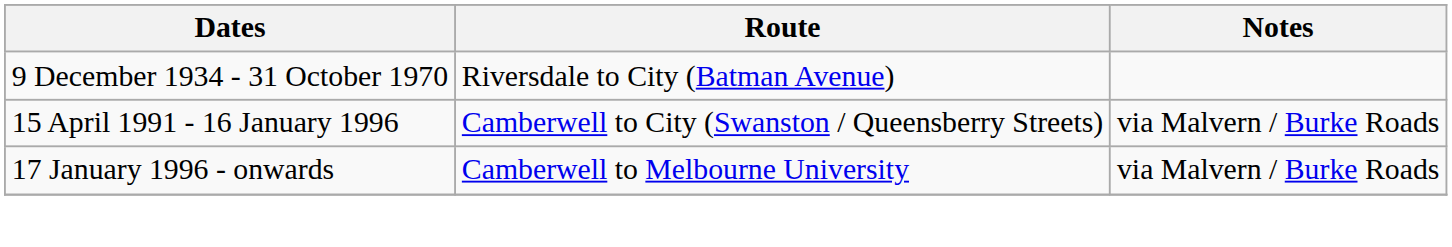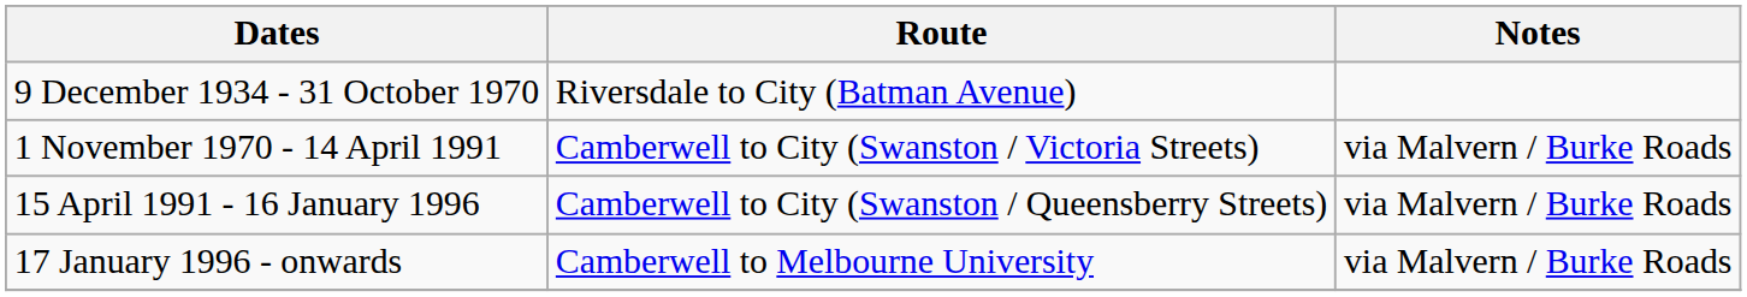 <table class="wikitable sortable">
 <tr>
 <th>Dates</th>
 <th>Route</th>
 <th>Notes</th>
 </tr>
 <tr>
 <td>9 December 1934 - 31 October 1970</td>
 <td>Riversdale to City (<a href='#'>Batman Avenue</a>)</td>
 <td></td>
+</tr>
+<tr>
+<td>1 November 1970 - 14 April 1991</td>
+<td><a href='#'>Camberwell</a> to City (<a href='#'>Swanston</a> / <a href='#'>Victoria</a> Streets)</td>
+<td>via Malvern / <a href='#'>Burke</a> Roads</td>
 </tr>
 <tr>
 <td>15 April 1991 - 16 January 1996</td>
 <td><a href='#'>Camberwell</a> to City (<a href='#'>Swanston</a> / Queensberry Streets)</td>
 <td>via Malvern / <a href='#'>Burke</a> Roads</td>
 </tr>
 <tr>
 <td>17 January 1996 - onwards</td>
 <td><a href='#'>Camberwell</a> to <a href='#'>Melbourne University</a></td>
 <td>via Malvern / <a href='#'>Burke</a> Roads</td>
 </tr>
 <tr>
 </tr>
 </table>
